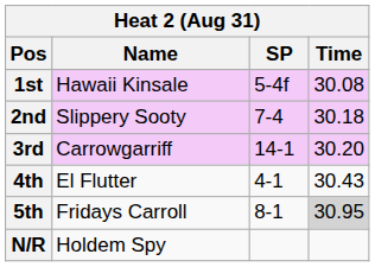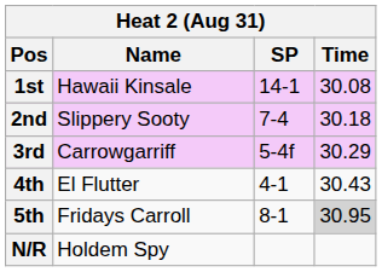 <table class="wikitable">
 <tr>
 <th colspan="6">Heat 2 (Aug 31)</th>
 </tr>
 <tr>
 <th width=20>Pos</th>
 <th width=150>Name</th>
 <th width=40>SP</th>
 <th width=40>Time</th>
 </tr>
 <tr style="background: #f4caf9;">
 <th>1st</th>
 <td>Hawaii Kinsale</td>
-<td>5-4f</td>
+<td>14-1</td>
 <td>30.08</td>
 </tr>
 <tr style="background: #f4caf9;">
 <th>2nd</th>
 <td>Slippery Sooty</td>
 <td>7-4</td>
 <td>30.18</td>
 </tr>
 <tr style="background: #f4caf9;">
 <th>3rd</th>
 <td>Carrowgarriff</td>
-<td>14-1</td>
-<td>30.20</td>
+<td>5-4f</td>
+<td>30.29</td>
 </tr>
 <tr>
 <th>4th</th>
 <td>El Flutter</td>
 <td>4-1</td>
 <td>30.43</td>
 </tr>
 <tr>
 <th>5th</th>
 <td>Fridays Carroll</td>
 <td>8-1</td>
 <td style="background: lightgrey;">30.95</td>
 </tr>
 <tr>
 <th>N/R</th>
 <td>Holdem Spy</td>
 <td></td>
 <td></td>
 </tr>
 </table>
